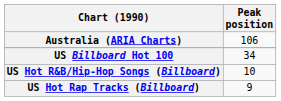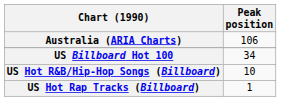 <table class="wikitable sortable plainrowheaders" style="text-align:center">
 <tr>
 <th scope="col">Chart (1990)</th>
 <th scope="col">Peak<br>position</th>
 </tr>
 <tr>
 <th scope="row">Australia (<a href='#'>ARIA Charts</a>)</th>
 <td>106</td>
 </tr>
 <tr>
 </tr>
 <tr>
 <th scope="row">US <a href='#'><em>Billboard</em> Hot 100</a></th>
 <td>34</td>
 </tr>
 <tr>
 <th scope="row">US <a href='#'>Hot R&B/Hip-Hop Songs</a> (<em><a href='#'>Billboard</a></em>)</th>
 <td>10</td>
 </tr>
 <tr>
 <th scope="row">US <a href='#'>Hot Rap Tracks</a> (<em><a href='#'>Billboard</a></em>)</th>
-<td>9</td>
+<td>1</td>
 </tr>
 </table>
